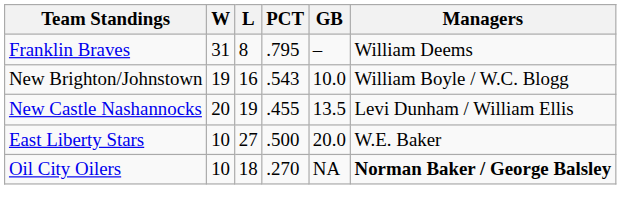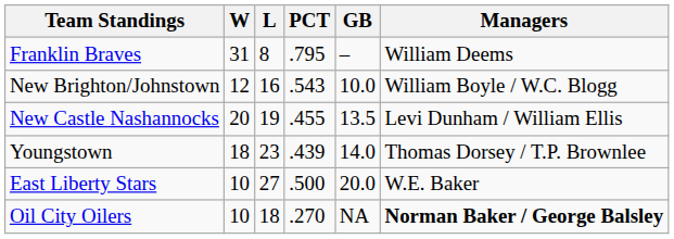 <table class="wikitable">
 <tr>
 <th>Team Standings</th>
 <th>W</th>
 <th>L</th>
 <th>PCT</th>
 <th>GB</th>
 <th>Managers</th>
 </tr>
 <tr>
 <td><a href='#'>Franklin Braves</a></td>
 <td>31</td>
 <td>8</td>
 <td>.795</td>
 <td>–</td>
 <td>William Deems</td>
 </tr>
 <tr>
 <td>New Brighton/Johnstown</td>
-<td>19</td>
+<td>12</td>
 <td>16</td>
 <td>.543</td>
 <td>10.0</td>
 <td>William Boyle / W.C. Blogg</td>
 </tr>
 <tr>
 <td><a href='#'>New Castle Nashannocks</a></td>
 <td>20</td>
 <td>19</td>
 <td>.455</td>
 <td>13.5</td>
 <td>Levi Dunham / William Ellis</td>
+</tr>
+<tr>
+<td>Youngstown</td>
+<td>18</td>
+<td>23</td>
+<td>.439</td>
+<td>14.0</td>
+<td>Thomas Dorsey / T.P. Brownlee</td>
 </tr>
 <tr>
 <td><a href='#'>East Liberty Stars</a></td>
 <td>10</td>
 <td>27</td>
 <td>.500</td>
 <td>20.0</td>
 <td>W.E. Baker</td>
 </tr>
 <tr>
 <td><a href='#'>Oil City Oilers</a></td>
 <td>10</td>
 <td>18</td>
 <td>.270</td>
 <td>NA</td>
 <td><strong>Norman Baker / George Balsley</strong></td>
 </tr>
 </table>
